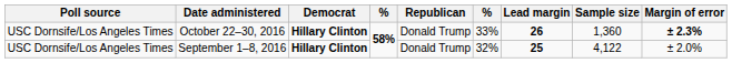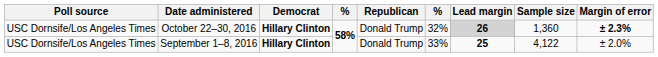 <table class="wikitable" style="text-align:center;">
 <tr valign=bottom>
 <th>Poll source</th>
 <th>Date administered</th>
 <th>Democrat</th>
 <th>%</th>
 <th>Republican</th>
 <th>%</th>
 <th>Lead margin</th>
 <th>Sample size</th>
 <th>Margin of error</th>
 </tr>
 <tr>
 <td>USC Dornsife/Los Angeles Times</td>
 <td>October 22–30, 2016</td>
 <td><strong>Hillary Clinton</strong></td>
 <td rowspan="2" ><strong>58%</strong></td>
 <td>Donald Trump</td>
-<td>33%</td>
-<td><strong>26</strong></td>
+<td>32%</td>
+<td style="background: lightgrey;"><strong>26</strong></td>
 <td>1,360</td>
 <td><strong>± 2.3%</strong></td>
 </tr>
 <tr>
 <td>USC Dornsife/Los Angeles Times</td>
 <td>September 1–8, 2016</td>
 <td><strong>Hillary Clinton</strong></td>
 <td>Donald Trump</td>
-<td>32%</td>
+<td>33%</td>
 <td><strong>25</strong></td>
 <td>4,122</td>
 <td>± 2.0%</td>
 </tr>
 </table>
